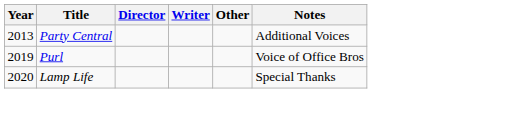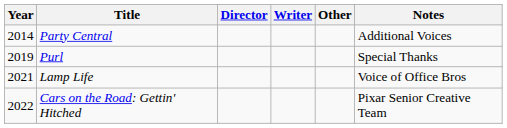 <table class="wikitable">
 <tr>
 <th>Year</th>
 <th>Title</th>
 <th><a href='#'>Director</a></th>
 <th><a href='#'>Writer</a></th>
 <th>Other</th>
 <th>Notes</th>
 </tr>
 <tr>
-<td>2013</td>
+<td>2014</td>
 <td><em><a href='#'>Party Central</a></em></td>
 <td></td>
 <td></td>
 <td></td>
 <td>Additional Voices</td>
 </tr>
 <tr>
 <td>2019</td>
 <td><em><a href='#'>Purl</a></em></td>
 <td></td>
 <td></td>
 <td></td>
-<td>Voice of Office Bros</td>
+<td>Special Thanks</td>
 </tr>
 <tr>
-<td>2020</td>
+<td>2021</td>
 <td><em>Lamp Life</em></td>
 <td></td>
 <td></td>
 <td></td>
-<td>Special Thanks</td>
+<td>Voice of Office Bros</td>
+</tr>
+<tr>
+<td>2022</td>
+<td><em><a href='#'>Cars on the Road</a>: Gettin' Hitched</em></td>
+<td></td>
+<td></td>
+<td></td>
+<td>Pixar Senior Creative Team</td>
 </tr>
 </table>
